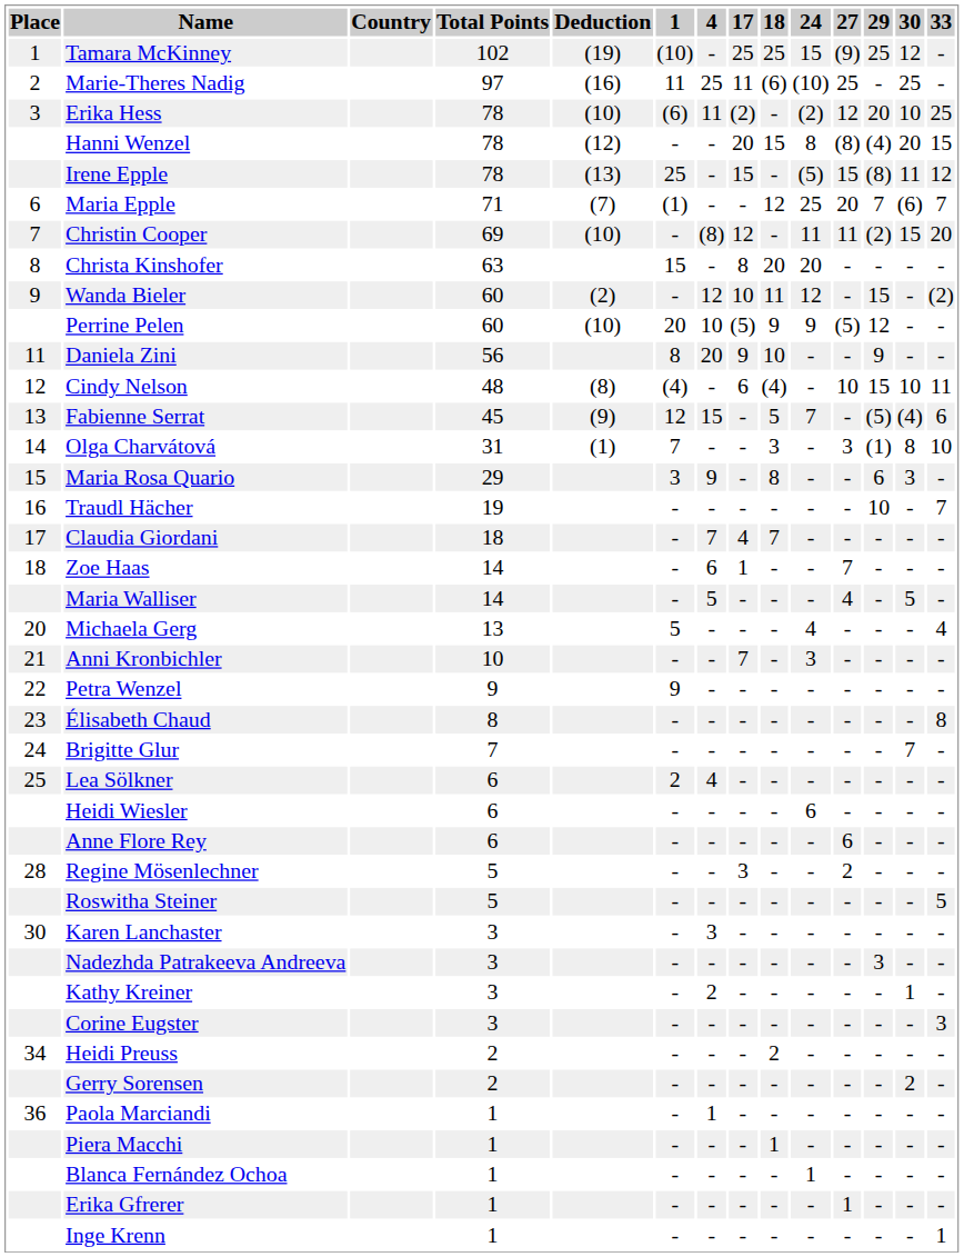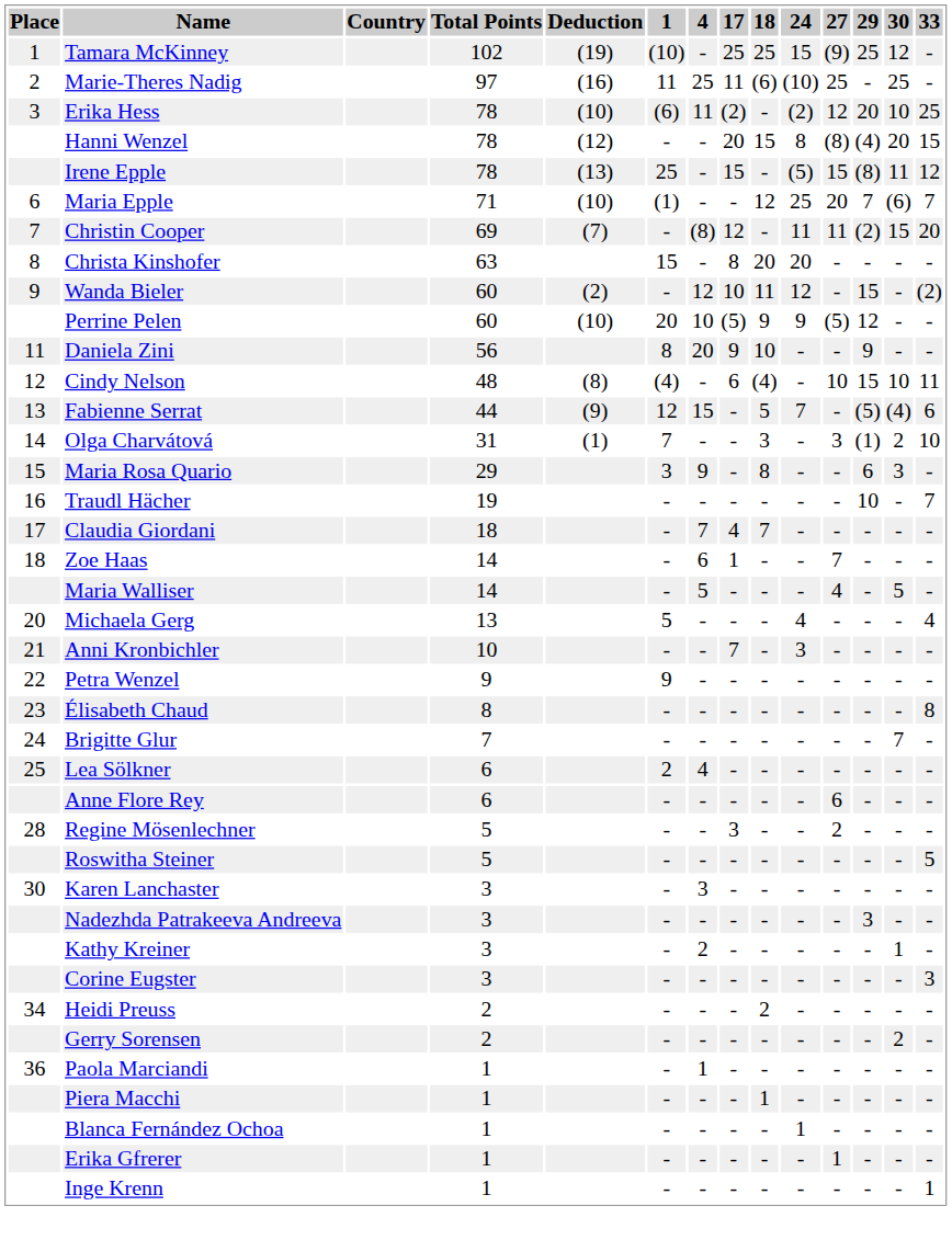 <table border="0" style="border: 1px solid #999; background-color:#FFFFFF; text-align:center">
 <tr align="center" bgcolor="#CCCCCC">
 <th>Place</th>
 <th>Name</th>
 <th>Country</th>
 <th>Total Points</th>
 <th>Deduction</th>
 <th>1</th>
 <th>4</th>
 <th>17</th>
 <th>18</th>
 <th>24</th>
 <th>27</th>
 <th>29</th>
 <th>30</th>
 <th>33</th>
 </tr>
 <tr bgcolor="#EFEFEF">
 <td>1</td>
 <td align="left"><a href='#'>Tamara McKinney</a></td>
 <td align="left"></td>
 <td>102</td>
 <td>(19)</td>
 <td>(10)</td>
 <td>-</td>
 <td>25</td>
 <td>25</td>
 <td>15</td>
 <td>(9)</td>
 <td>25</td>
 <td>12</td>
 <td>-</td>
 </tr>
 <tr>
 <td>2</td>
 <td align="left"><a href='#'>Marie-Theres Nadig</a></td>
 <td align="left"></td>
 <td>97</td>
 <td>(16)</td>
 <td>11</td>
 <td>25</td>
 <td>11</td>
 <td>(6)</td>
 <td>(10)</td>
 <td>25</td>
 <td>-</td>
 <td>25</td>
 <td>-</td>
 </tr>
 <tr bgcolor="#EFEFEF">
 <td>3</td>
 <td align="left"><a href='#'>Erika Hess</a></td>
 <td align="left"></td>
 <td>78</td>
 <td>(10)</td>
 <td>(6)</td>
 <td>11</td>
 <td>(2)</td>
 <td>-</td>
 <td>(2)</td>
 <td>12</td>
 <td>20</td>
 <td>10</td>
 <td>25</td>
 </tr>
 <tr>
 <td></td>
 <td align="left"><a href='#'>Hanni Wenzel</a></td>
 <td align="left"></td>
 <td>78</td>
 <td>(12)</td>
 <td>-</td>
 <td>-</td>
 <td>20</td>
 <td>15</td>
 <td>8</td>
 <td>(8)</td>
 <td>(4)</td>
 <td>20</td>
 <td>15</td>
 </tr>
 <tr bgcolor="#EFEFEF">
 <td></td>
 <td align="left"><a href='#'>Irene Epple</a></td>
 <td align="left"></td>
 <td>78</td>
 <td>(13)</td>
 <td>25</td>
 <td>-</td>
 <td>15</td>
 <td>-</td>
 <td>(5)</td>
 <td>15</td>
 <td>(8)</td>
 <td>11</td>
 <td>12</td>
 </tr>
 <tr>
 <td>6</td>
 <td align="left"><a href='#'>Maria Epple</a></td>
 <td align="left"></td>
 <td>71</td>
-<td>(7)</td>
+<td>(10)</td>
 <td>(1)</td>
 <td>-</td>
 <td>-</td>
 <td>12</td>
 <td>25</td>
 <td>20</td>
 <td>7</td>
 <td>(6)</td>
 <td>7</td>
 </tr>
 <tr bgcolor="#EFEFEF">
 <td>7</td>
 <td align="left"><a href='#'>Christin Cooper</a></td>
 <td align="left"></td>
 <td>69</td>
-<td>(10)</td>
+<td>(7)</td>
 <td>-</td>
 <td>(8)</td>
 <td>12</td>
 <td>-</td>
 <td>11</td>
 <td>11</td>
 <td>(2)</td>
 <td>15</td>
 <td>20</td>
 </tr>
 <tr>
 <td>8</td>
 <td align="left"><a href='#'>Christa Kinshofer</a></td>
 <td align="left"></td>
 <td>63</td>
 <td></td>
 <td>15</td>
 <td>-</td>
 <td>8</td>
 <td>20</td>
 <td>20</td>
 <td>-</td>
 <td>-</td>
 <td>-</td>
 <td>-</td>
 </tr>
 <tr bgcolor="#EFEFEF">
 <td>9</td>
 <td align="left"><a href='#'>Wanda Bieler</a></td>
 <td align="left"></td>
 <td>60</td>
 <td>(2)</td>
 <td>-</td>
 <td>12</td>
 <td>10</td>
 <td>11</td>
 <td>12</td>
 <td>-</td>
 <td>15</td>
 <td>-</td>
 <td>(2)</td>
 </tr>
 <tr>
 <td></td>
 <td align="left"><a href='#'>Perrine Pelen</a></td>
 <td align="left"></td>
 <td>60</td>
 <td>(10)</td>
 <td>20</td>
 <td>10</td>
 <td>(5)</td>
 <td>9</td>
 <td>9</td>
 <td>(5)</td>
 <td>12</td>
 <td>-</td>
 <td>-</td>
 </tr>
 <tr bgcolor="#EFEFEF">
 <td>11</td>
 <td align="left"><a href='#'>Daniela Zini</a></td>
 <td align="left"></td>
 <td>56</td>
 <td></td>
 <td>8</td>
 <td>20</td>
 <td>9</td>
 <td>10</td>
 <td>-</td>
 <td>-</td>
 <td>9</td>
 <td>-</td>
 <td>-</td>
 </tr>
 <tr>
 <td>12</td>
 <td align="left"><a href='#'>Cindy Nelson</a></td>
 <td align="left"></td>
 <td>48</td>
 <td>(8)</td>
 <td>(4)</td>
 <td>-</td>
 <td>6</td>
 <td>(4)</td>
 <td>-</td>
 <td>10</td>
 <td>15</td>
 <td>10</td>
 <td>11</td>
 </tr>
 <tr bgcolor="#EFEFEF">
 <td>13</td>
 <td align="left"><a href='#'>Fabienne Serrat</a></td>
 <td align="left"></td>
-<td>45</td>
+<td>44</td>
 <td>(9)</td>
 <td>12</td>
 <td>15</td>
 <td>-</td>
 <td>5</td>
 <td>7</td>
 <td>-</td>
 <td>(5)</td>
 <td>(4)</td>
 <td>6</td>
 </tr>
 <tr>
 <td>14</td>
 <td align="left"><a href='#'>Olga Charvátová</a></td>
 <td align="left"></td>
 <td>31</td>
 <td>(1)</td>
 <td>7</td>
 <td>-</td>
 <td>-</td>
 <td>3</td>
 <td>-</td>
 <td>3</td>
 <td>(1)</td>
-<td>8</td>
+<td>2</td>
 <td>10</td>
 </tr>
 <tr bgcolor="#EFEFEF">
 <td>15</td>
 <td align="left"><a href='#'>Maria Rosa Quario</a></td>
 <td align="left"></td>
 <td>29</td>
 <td></td>
 <td>3</td>
 <td>9</td>
 <td>-</td>
 <td>8</td>
 <td>-</td>
 <td>-</td>
 <td>6</td>
 <td>3</td>
 <td>-</td>
 </tr>
 <tr>
 <td>16</td>
 <td align="left"><a href='#'>Traudl Hächer</a></td>
 <td align="left"></td>
 <td>19</td>
 <td></td>
 <td>-</td>
 <td>-</td>
 <td>-</td>
 <td>-</td>
 <td>-</td>
 <td>-</td>
 <td>10</td>
 <td>-</td>
 <td>7</td>
 </tr>
 <tr bgcolor="#EFEFEF">
 <td>17</td>
 <td align="left"><a href='#'>Claudia Giordani</a></td>
 <td align="left"></td>
 <td>18</td>
 <td></td>
 <td>-</td>
 <td>7</td>
 <td>4</td>
 <td>7</td>
 <td>-</td>
 <td>-</td>
 <td>-</td>
 <td>-</td>
 <td>-</td>
 </tr>
 <tr>
 <td>18</td>
 <td align="left"><a href='#'>Zoe Haas</a></td>
 <td align="left"></td>
 <td>14</td>
 <td></td>
 <td>-</td>
 <td>6</td>
 <td>1</td>
 <td>-</td>
 <td>-</td>
 <td>7</td>
 <td>-</td>
 <td>-</td>
 <td>-</td>
 </tr>
 <tr bgcolor="#EFEFEF">
 <td></td>
 <td align="left"><a href='#'>Maria Walliser</a></td>
 <td align="left"></td>
 <td>14</td>
 <td></td>
 <td>-</td>
 <td>5</td>
 <td>-</td>
 <td>-</td>
 <td>-</td>
 <td>4</td>
 <td>-</td>
 <td>5</td>
 <td>-</td>
 </tr>
 <tr>
 <td>20</td>
 <td align="left"><a href='#'>Michaela Gerg</a></td>
 <td align="left"></td>
 <td>13</td>
 <td></td>
 <td>5</td>
 <td>-</td>
 <td>-</td>
 <td>-</td>
 <td>4</td>
 <td>-</td>
 <td>-</td>
 <td>-</td>
 <td>4</td>
 </tr>
 <tr bgcolor="#EFEFEF">
 <td>21</td>
 <td align="left"><a href='#'>Anni Kronbichler</a></td>
 <td align="left"></td>
 <td>10</td>
 <td></td>
 <td>-</td>
 <td>-</td>
 <td>7</td>
 <td>-</td>
 <td>3</td>
 <td>-</td>
 <td>-</td>
 <td>-</td>
 <td>-</td>
 </tr>
 <tr>
 <td>22</td>
 <td align="left"><a href='#'>Petra Wenzel</a></td>
 <td align="left"></td>
 <td>9</td>
 <td></td>
 <td>9</td>
 <td>-</td>
 <td>-</td>
 <td>-</td>
 <td>-</td>
 <td>-</td>
 <td>-</td>
 <td>-</td>
 <td>-</td>
 </tr>
 <tr bgcolor="#EFEFEF">
 <td>23</td>
 <td align="left"><a href='#'>Élisabeth Chaud</a></td>
 <td align="left"></td>
 <td>8</td>
 <td></td>
 <td>-</td>
 <td>-</td>
 <td>-</td>
 <td>-</td>
 <td>-</td>
 <td>-</td>
 <td>-</td>
 <td>-</td>
 <td>8</td>
 </tr>
 <tr>
 <td>24</td>
 <td align="left"><a href='#'>Brigitte Glur</a></td>
 <td align="left"></td>
 <td>7</td>
 <td></td>
 <td>-</td>
 <td>-</td>
 <td>-</td>
 <td>-</td>
 <td>-</td>
 <td>-</td>
 <td>-</td>
 <td>7</td>
 <td>-</td>
 </tr>
 <tr bgcolor="#EFEFEF">
 <td>25</td>
 <td align="left"><a href='#'>Lea Sölkner</a></td>
 <td align="left"></td>
 <td>6</td>
 <td></td>
 <td>2</td>
 <td>4</td>
 <td>-</td>
 <td>-</td>
 <td>-</td>
-<td>-</td>
-<td>-</td>
-<td>-</td>
-<td>-</td>
-</tr>
-<tr>
-<td></td>
-<td align="left"><a href='#'>Heidi Wiesler</a></td>
-<td align="left"></td>
-<td>6</td>
-<td></td>
-<td>-</td>
-<td>-</td>
-<td>-</td>
-<td>-</td>
-<td>6</td>
 <td>-</td>
 <td>-</td>
 <td>-</td>
 <td>-</td>
 </tr>
 <tr bgcolor="#EFEFEF">
 <td></td>
 <td align="left"><a href='#'>Anne Flore Rey</a></td>
 <td align="left"></td>
 <td>6</td>
 <td></td>
 <td>-</td>
 <td>-</td>
 <td>-</td>
 <td>-</td>
 <td>-</td>
 <td>6</td>
 <td>-</td>
 <td>-</td>
 <td>-</td>
 </tr>
 <tr>
 <td>28</td>
 <td align="left"><a href='#'>Regine Mösenlechner</a></td>
 <td align="left"></td>
 <td>5</td>
 <td></td>
 <td>-</td>
 <td>-</td>
 <td>3</td>
 <td>-</td>
 <td>-</td>
 <td>2</td>
 <td>-</td>
 <td>-</td>
 <td>-</td>
 </tr>
 <tr bgcolor="#EFEFEF">
 <td></td>
 <td align="left"><a href='#'>Roswitha Steiner</a></td>
 <td align="left"></td>
 <td>5</td>
 <td></td>
 <td>-</td>
 <td>-</td>
 <td>-</td>
 <td>-</td>
 <td>-</td>
 <td>-</td>
 <td>-</td>
 <td>-</td>
 <td>5</td>
 </tr>
 <tr>
 <td>30</td>
 <td align="left"><a href='#'>Karen Lanchaster</a></td>
 <td align="left"></td>
 <td>3</td>
 <td></td>
 <td>-</td>
 <td>3</td>
 <td>-</td>
 <td>-</td>
 <td>-</td>
 <td>-</td>
 <td>-</td>
 <td>-</td>
 <td>-</td>
 </tr>
 <tr bgcolor="#EFEFEF">
 <td></td>
 <td align="left"><a href='#'>Nadezhda Patrakeeva Andreeva</a></td>
 <td align="left"></td>
 <td>3</td>
 <td></td>
 <td>-</td>
 <td>-</td>
 <td>-</td>
 <td>-</td>
 <td>-</td>
 <td>-</td>
 <td>3</td>
 <td>-</td>
 <td>-</td>
 </tr>
 <tr>
 <td></td>
 <td align="left"><a href='#'>Kathy Kreiner</a></td>
 <td align="left"></td>
 <td>3</td>
 <td></td>
 <td>-</td>
 <td>2</td>
 <td>-</td>
 <td>-</td>
 <td>-</td>
 <td>-</td>
 <td>-</td>
 <td>1</td>
 <td>-</td>
 </tr>
 <tr bgcolor="#EFEFEF">
 <td></td>
 <td align="left"><a href='#'>Corine Eugster</a></td>
 <td align="left"></td>
 <td>3</td>
 <td></td>
 <td>-</td>
 <td>-</td>
 <td>-</td>
 <td>-</td>
 <td>-</td>
 <td>-</td>
 <td>-</td>
 <td>-</td>
 <td>3</td>
 </tr>
 <tr>
 <td>34</td>
 <td align="left"><a href='#'>Heidi Preuss</a></td>
 <td align="left"></td>
 <td>2</td>
 <td></td>
 <td>-</td>
 <td>-</td>
 <td>-</td>
 <td>2</td>
 <td>-</td>
 <td>-</td>
 <td>-</td>
 <td>-</td>
 <td>-</td>
 </tr>
 <tr bgcolor="#EFEFEF">
 <td></td>
 <td align="left"><a href='#'>Gerry Sorensen</a></td>
 <td align="left"></td>
 <td>2</td>
 <td></td>
 <td>-</td>
 <td>-</td>
 <td>-</td>
 <td>-</td>
 <td>-</td>
 <td>-</td>
 <td>-</td>
 <td>2</td>
 <td>-</td>
 </tr>
 <tr>
 <td>36</td>
 <td align="left"><a href='#'>Paola Marciandi</a></td>
 <td align="left"></td>
 <td>1</td>
 <td></td>
 <td>-</td>
 <td>1</td>
 <td>-</td>
 <td>-</td>
 <td>-</td>
 <td>-</td>
 <td>-</td>
 <td>-</td>
 <td>-</td>
 </tr>
 <tr bgcolor="#EFEFEF">
 <td></td>
 <td align="left"><a href='#'>Piera Macchi</a></td>
 <td align="left"></td>
 <td>1</td>
 <td></td>
 <td>-</td>
 <td>-</td>
 <td>-</td>
 <td>1</td>
 <td>-</td>
 <td>-</td>
 <td>-</td>
 <td>-</td>
 <td>-</td>
 </tr>
 <tr>
 <td></td>
 <td align="left"><a href='#'>Blanca Fernández Ochoa</a></td>
 <td align="left"></td>
 <td>1</td>
 <td></td>
 <td>-</td>
 <td>-</td>
 <td>-</td>
 <td>-</td>
 <td>1</td>
 <td>-</td>
 <td>-</td>
 <td>-</td>
 <td>-</td>
 </tr>
 <tr bgcolor="#EFEFEF">
 <td></td>
 <td align="left"><a href='#'>Erika Gfrerer</a></td>
 <td align="left"></td>
 <td>1</td>
 <td></td>
 <td>-</td>
 <td>-</td>
 <td>-</td>
 <td>-</td>
 <td>-</td>
 <td>1</td>
 <td>-</td>
 <td>-</td>
 <td>-</td>
 </tr>
 <tr>
 <td></td>
 <td align="left"><a href='#'>Inge Krenn</a></td>
 <td align="left"></td>
 <td>1</td>
 <td></td>
 <td>-</td>
 <td>-</td>
 <td>-</td>
 <td>-</td>
 <td>-</td>
 <td>-</td>
 <td>-</td>
 <td>-</td>
 <td>1</td>
 </tr>
 </table>
